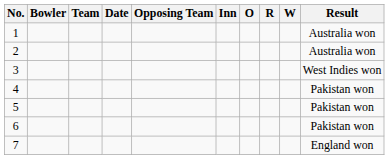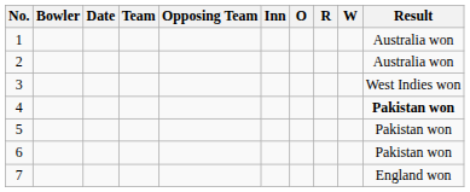 <table class="wikitable sortable">
 <tr align=center>
 <th>No.</th>
 <th>Bowler</th>
+<th>Date</th>
 <th>Team</th>
-<th>Date</th>
 <th>Opposing Team</th>
 <th scope="col" style="width:20px;">Inn</th>
 <th scope="col" style="width:20px;">O</th>
 <th scope="col" style="width:20px;">R</th>
 <th scope="col" style="width:20px;">W</th>
 <th>Result</th>
 </tr>
 <tr align=center>
 <td>1</td>
 <td></td>
 <td></td>
 <td></td>
 <td></td>
 <td></td>
 <td></td>
 <td></td>
 <td></td>
 <td>Australia won</td>
 </tr>
 <tr align=center>
 <td>2</td>
 <td></td>
 <td></td>
 <td></td>
 <td></td>
 <td></td>
 <td></td>
 <td></td>
 <td></td>
 <td>Australia won</td>
 </tr>
 <tr align=center>
 <td>3</td>
 <td></td>
 <td></td>
 <td></td>
 <td></td>
 <td></td>
 <td></td>
 <td></td>
 <td></td>
 <td>West Indies won</td>
 </tr>
 <tr align=center>
 <td>4</td>
 <td></td>
 <td></td>
 <td></td>
 <td></td>
 <td></td>
 <td></td>
 <td></td>
 <td></td>
-<td>Pakistan won</td>
+<td><strong>Pakistan won</strong></td>
 </tr>
 <tr align=center>
 <td>5</td>
 <td></td>
 <td></td>
 <td></td>
 <td></td>
 <td></td>
 <td></td>
 <td></td>
 <td></td>
 <td>Pakistan won</td>
 </tr>
 <tr align=center>
 <td>6</td>
 <td></td>
 <td></td>
 <td></td>
 <td></td>
 <td></td>
 <td></td>
 <td></td>
 <td></td>
 <td>Pakistan won</td>
 </tr>
 <tr align=center>
 <td>7</td>
 <td></td>
 <td></td>
 <td></td>
 <td></td>
 <td></td>
 <td></td>
 <td></td>
 <td></td>
 <td>England won</td>
 </tr>
 </table>
